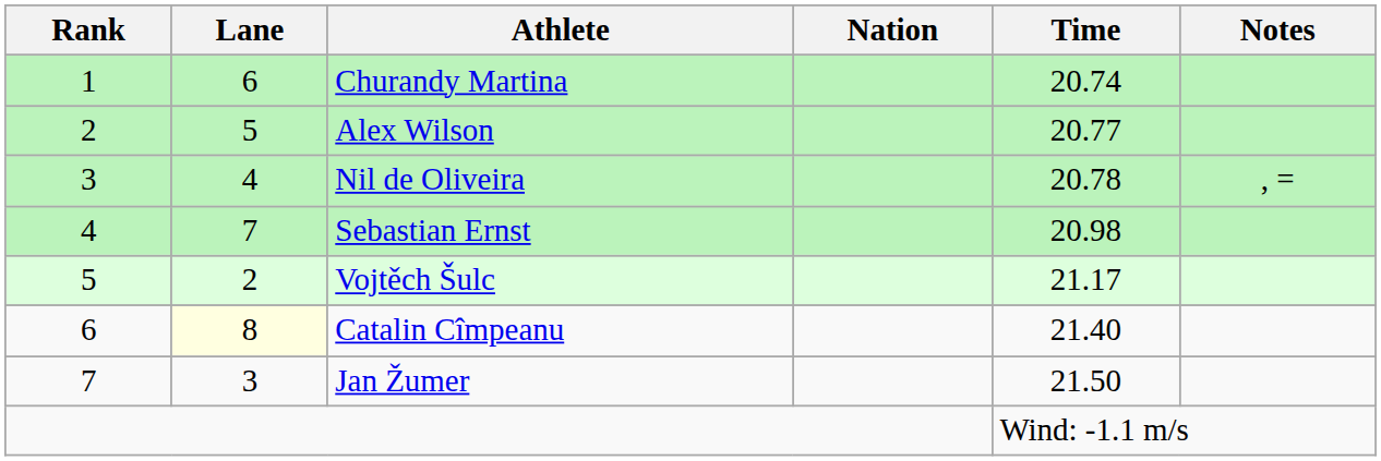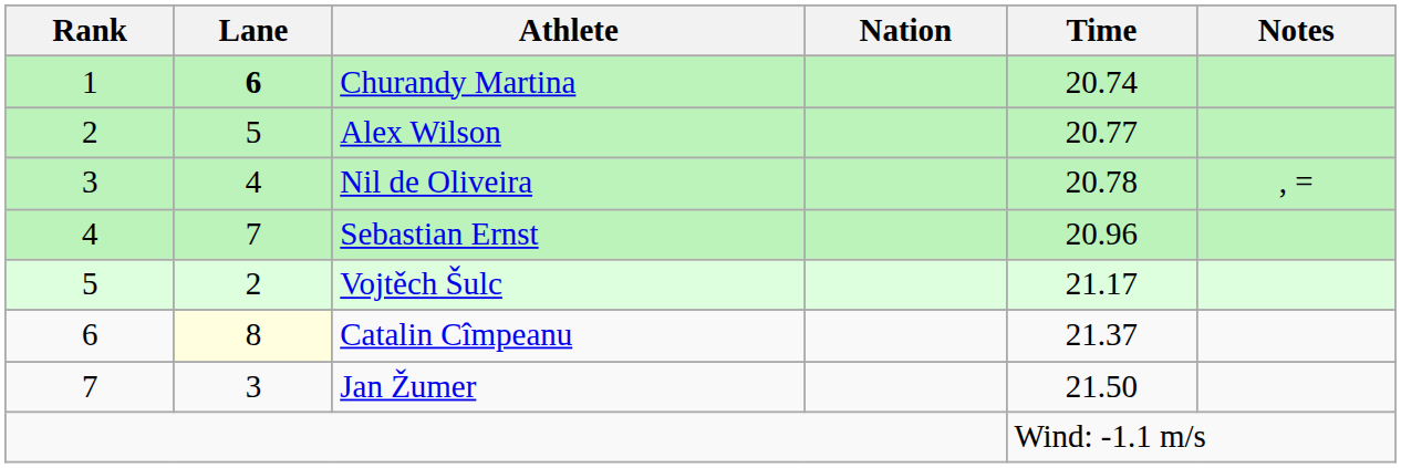 <table class="wikitable sortable" style="text-align:center;width: 55%;">
 <tr>
 <th scope="col">Rank</th>
 <th scope="col">Lane</th>
 <th scope="col">Athlete</th>
 <th scope="col">Nation</th>
 <th scope="col">Time</th>
 <th scope="col">Notes</th>
 </tr>
 <tr bgcolor=bbf3bb>
 <td>1</td>
-<td>6</td>
+<td><strong>6</strong></td>
 <td align=left><a href='#'>Churandy Martina</a></td>
 <td align=left></td>
 <td>20.74</td>
 <td></td>
 </tr>
 <tr bgcolor=bbf3bb>
 <td>2</td>
 <td>5</td>
 <td align=left><a href='#'>Alex Wilson</a></td>
 <td align=left></td>
 <td>20.77</td>
 <td></td>
 </tr>
 <tr bgcolor=bbf3bb>
 <td>3</td>
 <td>4</td>
 <td align=left><a href='#'>Nil de Oliveira</a></td>
 <td align=left></td>
 <td>20.78</td>
 <td>, =</td>
 </tr>
 <tr bgcolor=bbf3bb>
 <td>4</td>
 <td>7</td>
 <td align=left><a href='#'>Sebastian Ernst</a></td>
 <td align=left></td>
-<td>20.98</td>
+<td>20.96</td>
 <td></td>
 </tr>
 <tr bgcolor=ddffdd>
 <td>5</td>
 <td>2</td>
 <td align=left><a href='#'>Vojtěch Šulc</a></td>
 <td align=left></td>
 <td>21.17</td>
 <td></td>
 </tr>
 <tr>
 <td>6</td>
 <td style="background: lightyellow;">8</td>
 <td align=left><a href='#'>Catalin Cîmpeanu</a></td>
 <td align=left></td>
-<td>21.40</td>
+<td>21.37</td>
 <td></td>
 </tr>
 <tr>
 <td>7</td>
 <td>3</td>
 <td align=left><a href='#'>Jan Žumer</a></td>
 <td align=left></td>
 <td>21.50</td>
 <td></td>
 </tr>
 <tr class="sortbottom">
 <td colspan="4"></td>
 <td colspan="2" style="text-align:left;">Wind: -1.1 m/s</td>
 </tr>
 </table>
